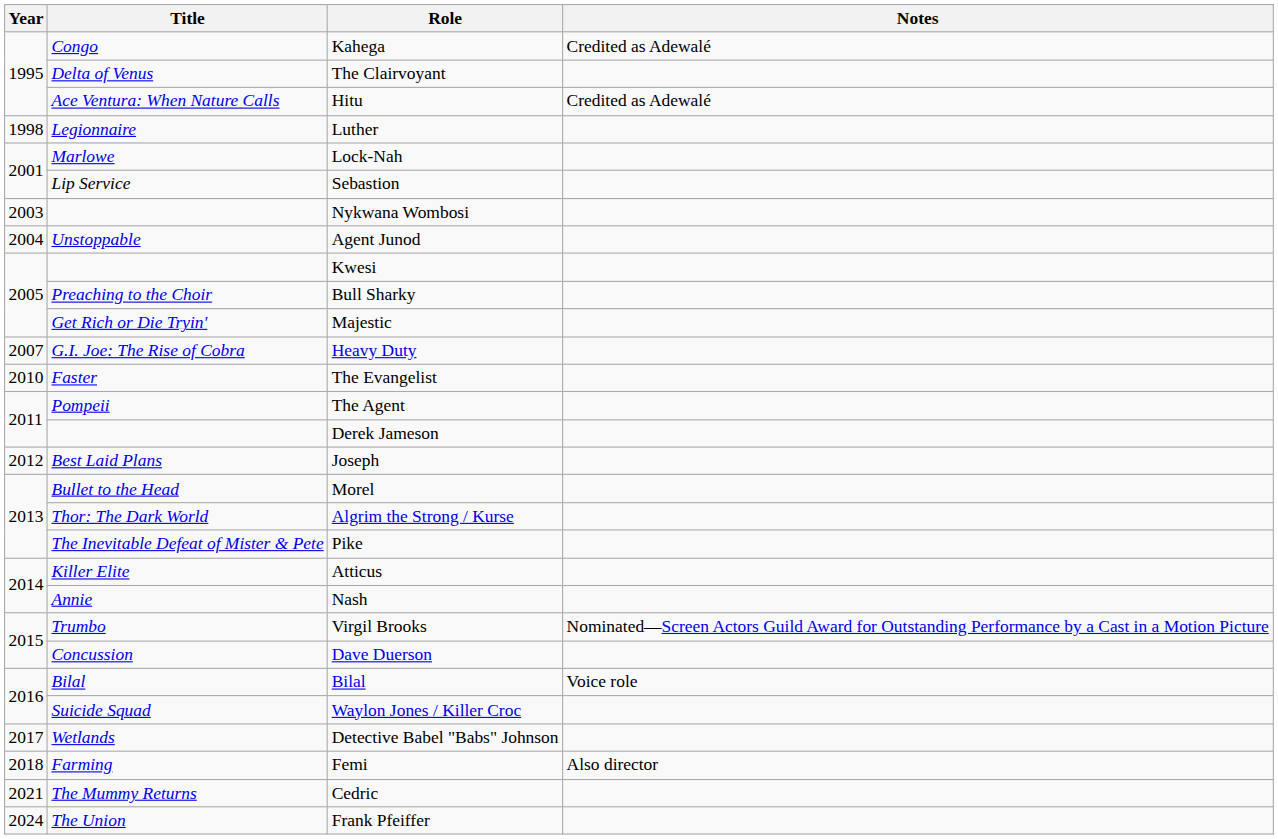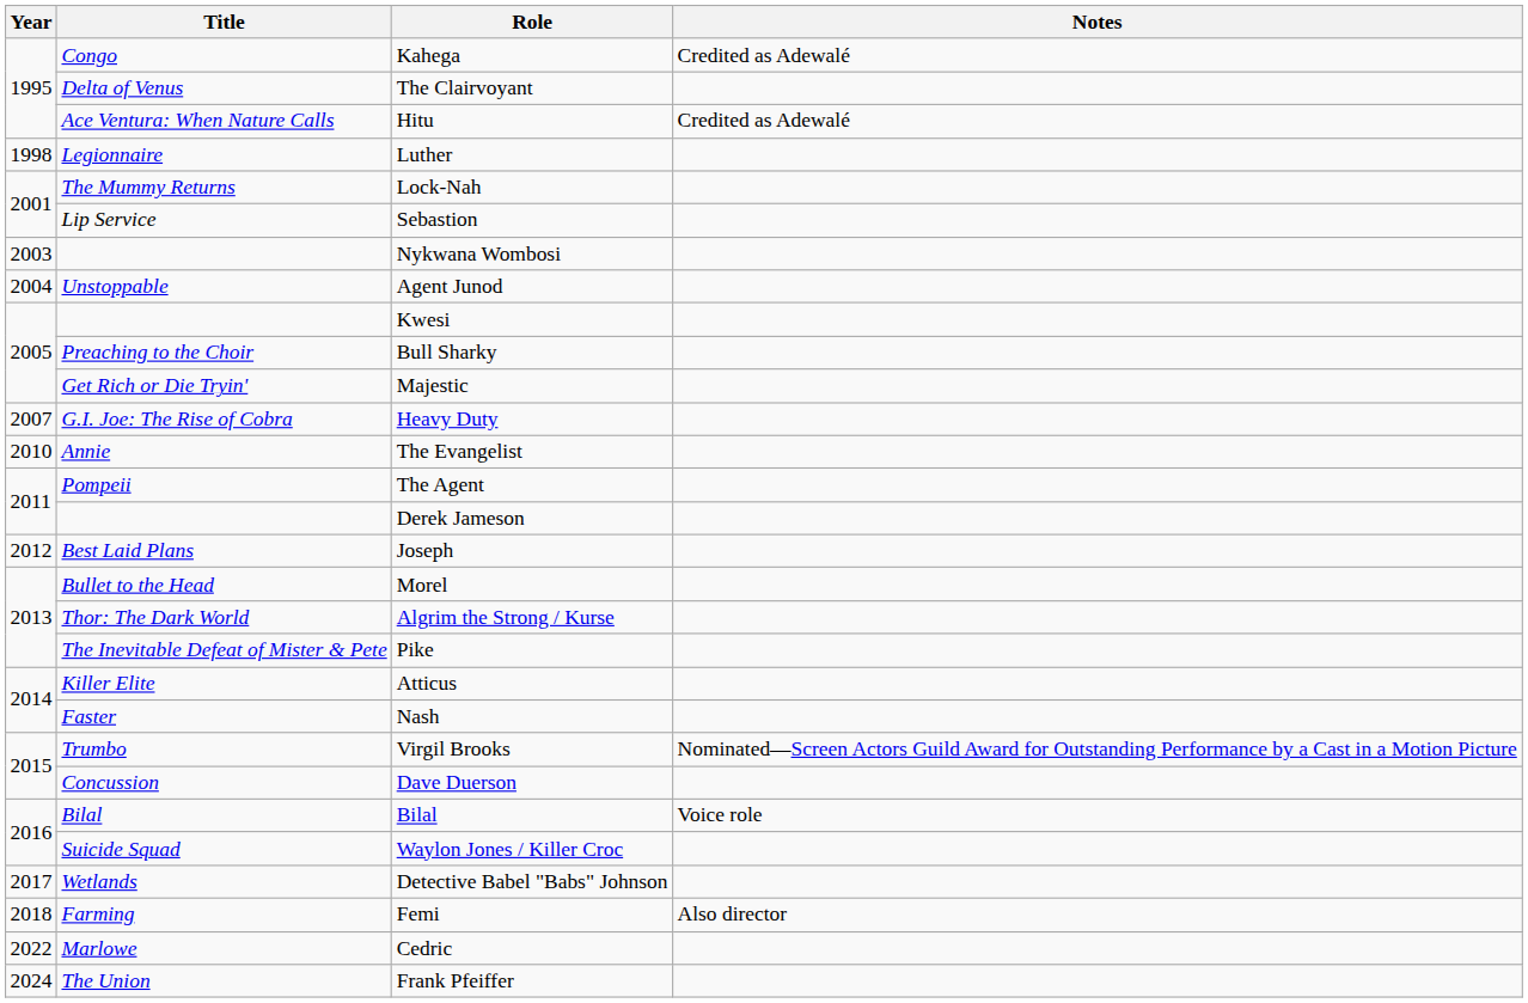 <table class="wikitable sortable">
 <tr>
 <th>Year</th>
 <th>Title</th>
 <th>Role</th>
 <th class="unsortable">Notes</th>
 </tr>
 <tr>
 <td rowspan="3">1995</td>
 <td><em><a href='#'>Congo</a></em></td>
 <td>Kahega</td>
 <td>Credited as Adewalé</td>
 </tr>
 <tr>
 <td><em><a href='#'>Delta of Venus</a></em></td>
 <td>The Clairvoyant</td>
 <td></td>
 </tr>
 <tr>
 <td><em><a href='#'>Ace Ventura: When Nature Calls</a></em></td>
 <td>Hitu</td>
 <td>Credited as Adewalé</td>
 </tr>
 <tr>
 <td>1998</td>
 <td><em><a href='#'>Legionnaire</a></em></td>
 <td>Luther</td>
 <td></td>
 </tr>
 <tr>
 <td rowspan="2">2001</td>
-<td><em><a href='#'>Marlowe</a></em></td>
+<td><em><a href='#'>The Mummy Returns</a></em></td>
 <td>Lock-Nah</td>
 <td></td>
 </tr>
 <tr>
 <td><em>Lip Service</em></td>
 <td>Sebastion</td>
 <td></td>
 </tr>
 <tr>
 <td>2003</td>
 <td><em></em></td>
 <td>Nykwana Wombosi</td>
 <td></td>
 </tr>
 <tr>
 <td>2004</td>
 <td><em><a href='#'>Unstoppable</a></em></td>
 <td>Agent Junod</td>
 <td></td>
 </tr>
 <tr>
 <td rowspan="3">2005</td>
 <td><em></em></td>
 <td>Kwesi</td>
 <td></td>
 </tr>
 <tr>
 <td><em><a href='#'>Preaching to the Choir</a></em></td>
 <td>Bull Sharky</td>
 <td></td>
 </tr>
 <tr>
 <td><em><a href='#'>Get Rich or Die Tryin'</a></em></td>
 <td>Majestic</td>
 <td></td>
 </tr>
 <tr>
 <td>2007</td>
 <td><em><a href='#'>G.I. Joe: The Rise of Cobra</a></em></td>
 <td><a href='#'>Heavy Duty</a></td>
 <td></td>
 </tr>
 <tr>
 <td>2010</td>
-<td><em><a href='#'>Faster</a></em></td>
+<td><em><a href='#'>Annie</a></em></td>
 <td>The Evangelist</td>
 <td></td>
 </tr>
 <tr>
 <td rowspan="2">2011</td>
 <td><em><a href='#'>Pompeii</a></em></td>
 <td>The Agent</td>
 <td></td>
 </tr>
 <tr>
 <td><em></em></td>
 <td>Derek Jameson</td>
 <td></td>
 </tr>
 <tr>
 <td>2012</td>
 <td><em><a href='#'>Best Laid Plans</a></em></td>
 <td>Joseph</td>
 <td></td>
 </tr>
 <tr>
 <td rowspan="3">2013</td>
 <td><em><a href='#'>Bullet to the Head</a></em></td>
 <td>Morel</td>
 <td></td>
 </tr>
 <tr>
 <td><em><a href='#'>Thor: The Dark World</a></em></td>
 <td><a href='#'>Algrim the Strong / Kurse</a></td>
 <td></td>
 </tr>
 <tr>
 <td><em><a href='#'>The Inevitable Defeat of Mister & Pete</a></em></td>
 <td>Pike</td>
 <td></td>
 </tr>
 <tr>
 <td rowspan="2">2014</td>
 <td><em><a href='#'>Killer Elite</a></em></td>
 <td>Atticus</td>
 <td></td>
 </tr>
 <tr>
-<td><em><a href='#'>Annie</a></em></td>
+<td><em><a href='#'>Faster</a></em></td>
 <td>Nash</td>
 <td></td>
 </tr>
 <tr>
 <td rowspan="2">2015</td>
 <td><em><a href='#'>Trumbo</a></em></td>
 <td>Virgil Brooks</td>
 <td>Nominated—<a href='#'>Screen Actors Guild Award for Outstanding Performance by a Cast in a Motion Picture</a></td>
 </tr>
 <tr>
 <td><em><a href='#'>Concussion</a></em></td>
 <td><a href='#'>Dave Duerson</a></td>
 <td></td>
 </tr>
 <tr>
 <td rowspan="2">2016</td>
 <td><em><a href='#'>Bilal</a></em></td>
 <td><a href='#'>Bilal</a></td>
 <td>Voice role</td>
 </tr>
 <tr>
 <td><em><a href='#'>Suicide Squad</a></em></td>
 <td><a href='#'>Waylon Jones / Killer Croc</a></td>
 <td></td>
 </tr>
 <tr>
 <td>2017</td>
 <td><em><a href='#'>Wetlands</a></em></td>
 <td>Detective Babel "Babs" Johnson</td>
 <td></td>
 </tr>
 <tr>
 <td>2018</td>
 <td><em><a href='#'>Farming</a></em></td>
 <td>Femi</td>
 <td>Also director</td>
 </tr>
 <tr>
-<td>2021</td>
-<td><em><a href='#'>The Mummy Returns</a></em></td>
+<td>2022</td>
+<td><em><a href='#'>Marlowe</a></em></td>
 <td>Cedric</td>
 <td></td>
 </tr>
 <tr>
 <td>2024</td>
 <td><em><a href='#'>The Union</a></em></td>
 <td>Frank Pfeiffer</td>
 <td></td>
 </tr>
 </table>
